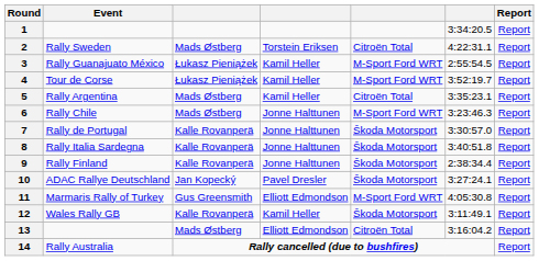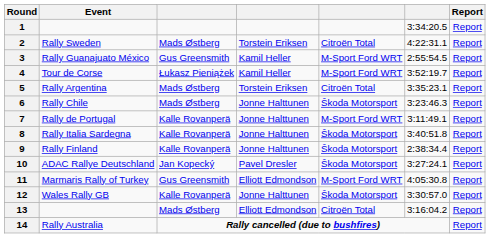 <table class="wikitable" style="font-size: 85%;">
 <tr>
 <th>Round</th>
 <th>Event</th>
 <th></th>
 <th></th>
 <th></th>
 <th></th>
 <th>Report</th>
 </tr>
 <tr>
 <th>1</th>
 <td></td>
 <td></td>
 <td></td>
 <td></td>
 <td align="center">3:34:20.5</td>
 <td align="center"><a href='#'>Report</a></td>
 </tr>
 <tr>
 <th>2</th>
 <td> <a href='#'>Rally Sweden</a></td>
 <td> <a href='#'>Mads Østberg</a></td>
 <td> <a href='#'>Torstein Eriksen</a></td>
 <td> <a href='#'>Citroën Total</a></td>
 <td align="center">4:22:31.1</td>
 <td align="center"><a href='#'>Report</a></td>
 </tr>
 <tr>
 <th>3</th>
 <td> <a href='#'>Rally Guanajuato México</a></td>
-<td nowrap> <a href='#'>Łukasz Pieniążek</a></td>
+<td> <a href='#'>Gus Greensmith</a></td>
 <td> <a href='#'>Kamil Heller</a></td>
 <td> <a href='#'>M-Sport Ford WRT</a></td>
 <td align="center">2:55:54.5</td>
 <td align="center"><a href='#'>Report</a></td>
 </tr>
 <tr>
 <th>4</th>
 <td> <a href='#'>Tour de Corse</a></td>
 <td> <a href='#'>Łukasz Pieniążek</a></td>
 <td> <a href='#'>Kamil Heller</a></td>
 <td> <a href='#'>M-Sport Ford WRT</a></td>
 <td align="center">3:52:19.7</td>
 <td align="center"><a href='#'>Report</a></td>
 </tr>
 <tr>
 <th>5</th>
 <td> <a href='#'>Rally Argentina</a></td>
 <td> <a href='#'>Mads Østberg</a></td>
-<td> <a href='#'>Kamil Heller</a></td>
+<td> <a href='#'>Torstein Eriksen</a></td>
 <td> <a href='#'>Citroën Total</a></td>
 <td align="center">3:35:23.1</td>
 <td align="center"><a href='#'>Report</a></td>
 </tr>
 <tr>
 <th>6</th>
 <td> <a href='#'>Rally Chile</a></td>
 <td> <a href='#'>Mads Østberg</a></td>
 <td> <a href='#'>Jonne Halttunen</a></td>
-<td> <a href='#'>M-Sport Ford WRT</a></td>
+<td> <a href='#'>Škoda Motorsport</a></td>
 <td align="center">3:23:46.3</td>
 <td align="center"><a href='#'>Report</a></td>
 </tr>
 <tr>
 <th>7</th>
 <td> <a href='#'>Rally de Portugal</a></td>
 <td> <a href='#'>Kalle Rovanperä</a></td>
 <td> <a href='#'>Jonne Halttunen</a></td>
-<td> <a href='#'>Škoda Motorsport</a></td>
-<td align="center">3:30:57.0</td>
+<td> <a href='#'>M-Sport Ford WRT</a></td>
+<td align="center">3:11:49.1</td>
 <td align="center"><a href='#'>Report</a></td>
 </tr>
 <tr>
 <th>8</th>
 <td> <a href='#'>Rally Italia Sardegna</a></td>
 <td> <a href='#'>Kalle Rovanperä</a></td>
 <td> <a href='#'>Jonne Halttunen</a></td>
 <td> <a href='#'>Škoda Motorsport</a></td>
 <td align="center">3:40:51.8</td>
 <td align="center"><a href='#'>Report</a></td>
 </tr>
 <tr>
 <th>9</th>
 <td> <a href='#'>Rally Finland</a></td>
 <td> <a href='#'>Kalle Rovanperä</a></td>
 <td> <a href='#'>Jonne Halttunen</a></td>
 <td> <a href='#'>Škoda Motorsport</a></td>
 <td align="center">2:38:34.4</td>
 <td align="center"><a href='#'>Report</a></td>
 </tr>
 <tr>
 <th>10</th>
 <td> <a href='#'>ADAC Rallye Deutschland</a></td>
 <td> <a href='#'>Jan Kopecký</a></td>
 <td> <a href='#'>Pavel Dresler</a></td>
 <td> <a href='#'>Škoda Motorsport</a></td>
 <td align="center">3:27:24.1</td>
 <td align="center"><a href='#'>Report</a></td>
 </tr>
 <tr>
 <th>11</th>
 <td> <a href='#'>Marmaris Rally of Turkey</a></td>
 <td> <a href='#'>Gus Greensmith</a></td>
 <td> <a href='#'>Elliott Edmondson</a></td>
 <td> <a href='#'>M-Sport Ford WRT</a></td>
 <td align="center">4:05:30.8</td>
 <td align="center"><a href='#'>Report</a></td>
 </tr>
 <tr>
 <th>12</th>
 <td> <a href='#'>Wales Rally GB</a></td>
 <td> <a href='#'>Kalle Rovanperä</a></td>
-<td> <a href='#'>Kamil Heller</a></td>
+<td> <a href='#'>Jonne Halttunen</a></td>
 <td> <a href='#'>Škoda Motorsport</a></td>
-<td align="center">3:11:49.1</td>
+<td align="center">3:30:57.0</td>
 <td align="center"><a href='#'>Report</a></td>
 </tr>
 <tr>
 <th>13</th>
 <td></td>
 <td> <a href='#'>Mads Østberg</a></td>
 <td> <a href='#'>Elliott Edmondson</a></td>
 <td> <a href='#'>Citroën Total</a></td>
 <td align="center">3:16:04.2</td>
 <td align="center"><a href='#'>Report</a></td>
 </tr>
 <tr>
 <th>14</th>
 <td> <a href='#'>Rally Australia</a></td>
 <td colspan="4" align="center"><strong><em>Rally cancelled<strong> (due to <a href='#'>bushfires</a>)<em></td>
 <td align="center"><a href='#'>Report</a></td>
 </tr>
 </table>
